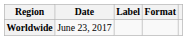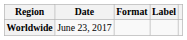 <table class="wikitable plainrowheaders">
 <tr>
 <th scope="col">Region</th>
 <th scope="col">Date</th>
+<th scope="col">Format</th>
 <th scope="col">Label</th>
-<th scope="col">Format</th>
 <th scope="col"></th>
 </tr>
 <tr>
 <th scope="row">Worldwide</th>
 <td>June 23, 2017</td>
 <td></td>
 <td></td>
 <td></td>
 </tr>
 </table>
